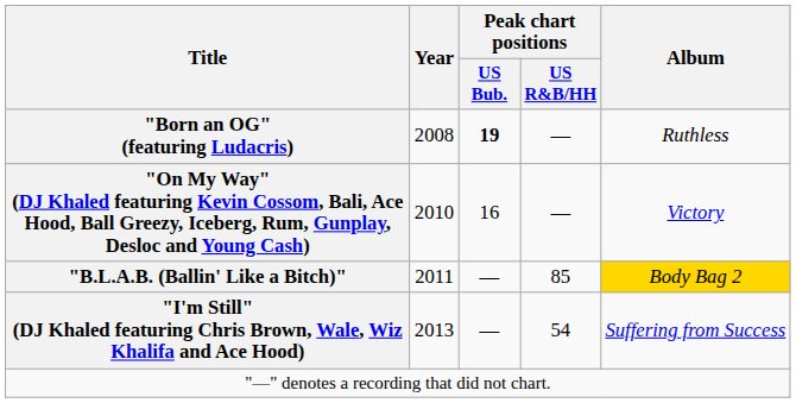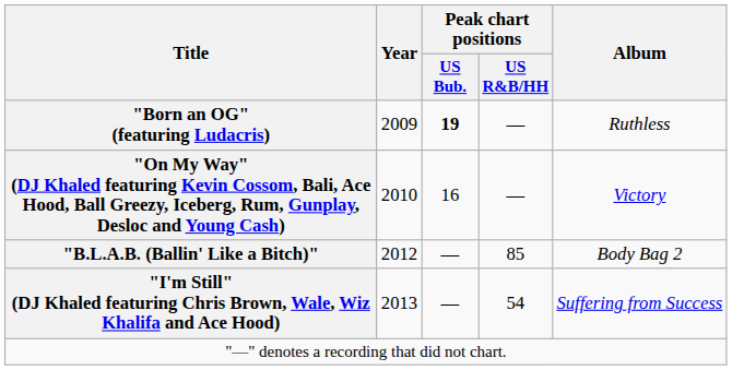 <table class="wikitable plainrowheaders" style="text-align:center;">
 <tr>
 <th scope="col" rowspan="2" style="width:20em;">Title</th>
 <th scope="col" rowspan="2">Year</th>
 <th scope="col" colspan="2">Peak chart positions</th>
 <th scope="col" rowspan="2">Album</th>
 </tr>
 <tr>
 <th scope="col" style="width:3em;font-size:90%;"><a href='#'>US<br> Bub.</a><br></th>
 <th scope="col" style="width:3em;font-size:90%;"><a href='#'>US <br>R&B/HH</a><br></th>
 </tr>
 <tr>
 <th scope="row">"Born an OG"<br><span>(featuring <a href='#'>Ludacris</a>)</span></th>
-<td>2008</td>
+<td>2009</td>
 <td><strong>19</strong></td>
 <td>—</td>
 <td><em>Ruthless</em></td>
 </tr>
 <tr>
 <th scope="row">"On My Way"<br><span>(<a href='#'>DJ Khaled</a> featuring <a href='#'>Kevin Cossom</a>, Bali, Ace Hood, Ball Greezy, Iceberg, Rum, <a href='#'>Gunplay</a>, Desloc and <a href='#'>Young Cash</a>)</span></th>
 <td>2010</td>
 <td>16</td>
 <td>—</td>
 <td><em><a href='#'>Victory</a></em></td>
 </tr>
 <tr>
 <th scope="row">"B.L.A.B. (Ballin' Like a Bitch)"</th>
-<td>2011</td>
+<td>2012</td>
 <td>—</td>
 <td>85</td>
-<td style="background: gold;"><em>Body Bag 2</em></td>
+<td><em>Body Bag 2</em></td>
 </tr>
 <tr>
 <th scope="row">"I'm Still"<br><span>(DJ Khaled featuring Chris Brown, <a href='#'>Wale</a>, <a href='#'>Wiz Khalifa</a> and Ace Hood)</span></th>
 <td>2013</td>
 <td>—</td>
 <td>54</td>
 <td><em><a href='#'>Suffering from Success</a></em></td>
 </tr>
 <tr>
 <td colspan="14" style="font-size:90%">"—" denotes a recording that did not chart.</td>
 </tr>
 </table>
